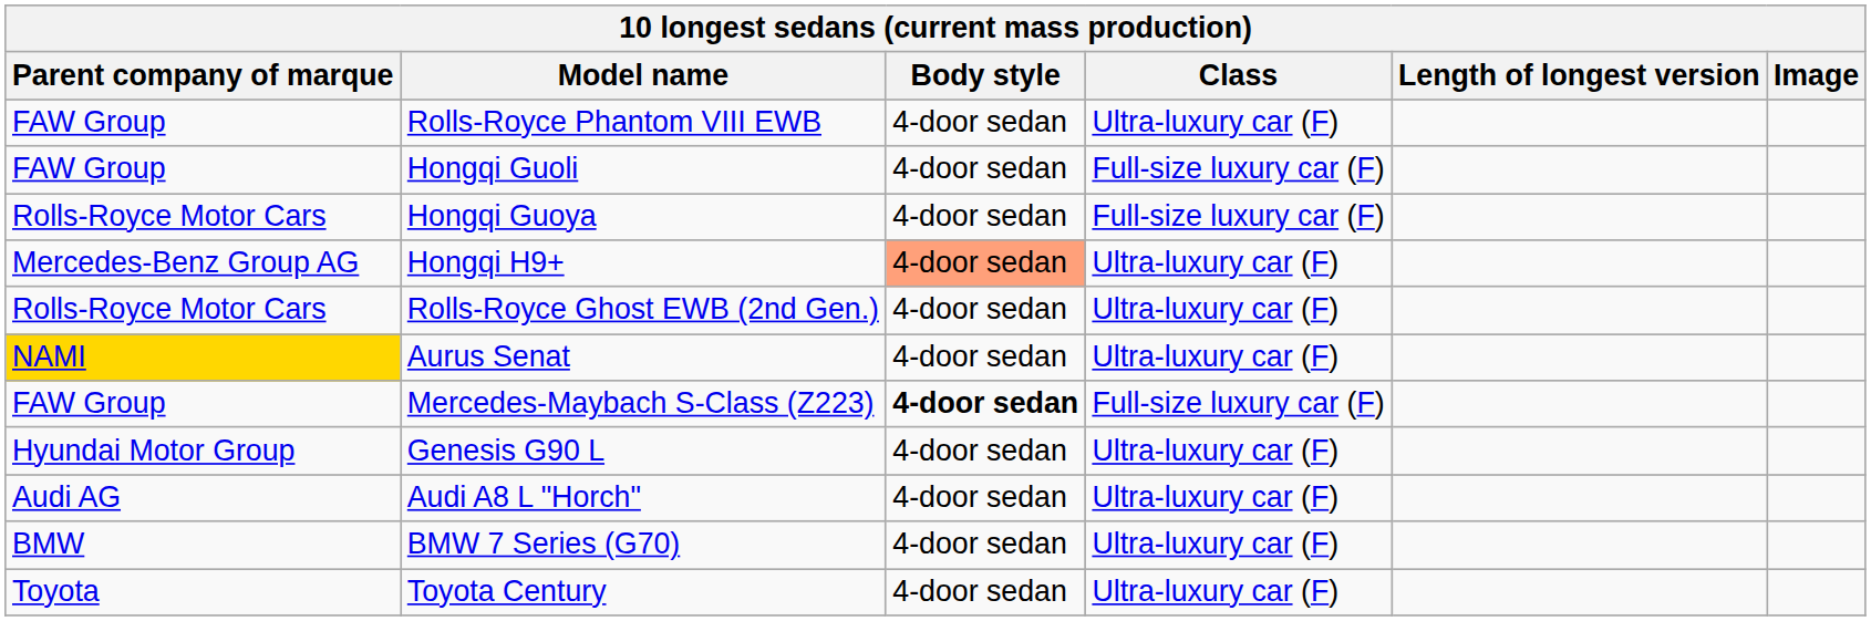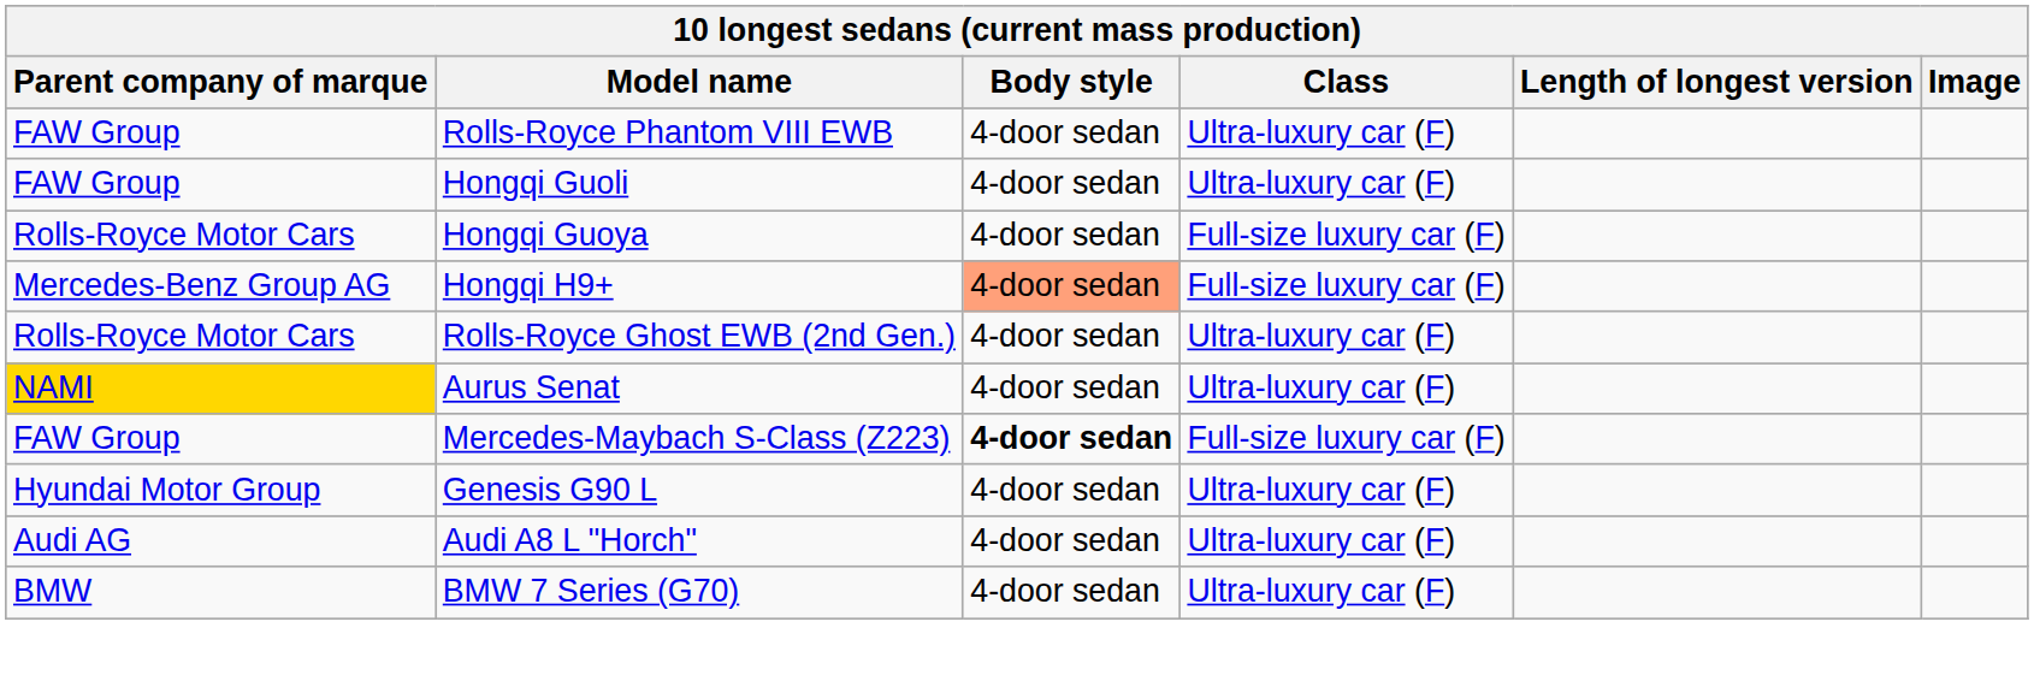 <table class="wikitable">
 <tr>
 <th colspan="6">10 longest sedans (current mass production)</th>
 </tr>
 <tr>
 <th>Parent company of marque</th>
 <th>Model name</th>
 <th>Body style</th>
 <th>Class</th>
 <th>Length of longest version</th>
 <th>Image</th>
 </tr>
 <tr>
 <td><a href='#'>FAW Group</a></td>
 <td><a href='#'>Rolls-Royce Phantom VIII EWB</a></td>
 <td>4-door sedan</td>
 <td><a href='#'>Ultra-luxury car</a> (<a href='#'>F</a>)</td>
 <td></td>
 <td></td>
 </tr>
 <tr>
 <td><a href='#'>FAW Group</a></td>
 <td><a href='#'>Hongqi Guoli</a></td>
 <td>4-door sedan</td>
-<td><a href='#'>Full-size luxury car</a> (<a href='#'>F</a>)</td>
+<td><a href='#'>Ultra-luxury car</a> (<a href='#'>F</a>)</td>
 <td></td>
 <td></td>
 </tr>
 <tr>
 <td><a href='#'>Rolls-Royce Motor Cars</a></td>
 <td><a href='#'>Hongqi Guoya</a></td>
 <td>4-door sedan</td>
 <td><a href='#'>Full-size luxury car</a> (<a href='#'>F</a>)</td>
 <td></td>
 <td></td>
 </tr>
 <tr>
 <td><a href='#'>Mercedes-Benz Group AG</a></td>
 <td><a href='#'>Hongqi H9+</a></td>
 <td style="background: lightsalmon;">4-door sedan</td>
-<td><a href='#'>Ultra-luxury car</a> (<a href='#'>F</a>)</td>
+<td><a href='#'>Full-size luxury car</a> (<a href='#'>F</a>)</td>
 <td></td>
 <td></td>
 </tr>
 <tr>
 <td><a href='#'>Rolls-Royce Motor Cars</a></td>
 <td><a href='#'>Rolls-Royce Ghost EWB (2nd Gen.)</a></td>
 <td>4-door sedan</td>
 <td><a href='#'>Ultra-luxury car</a> (<a href='#'>F</a>)</td>
 <td></td>
 <td></td>
 </tr>
 <tr>
 <td style="background: gold;"><a href='#'>NAMI</a></td>
 <td><a href='#'>Aurus Senat</a></td>
 <td>4-door sedan</td>
 <td><a href='#'>Ultra-luxury car</a> (<a href='#'>F</a>)</td>
 <td></td>
 <td></td>
 </tr>
 <tr>
 <td><a href='#'>FAW Group</a></td>
 <td><a href='#'>Mercedes-Maybach S-Class (Z223)</a></td>
 <td><strong>4-door sedan</strong></td>
 <td><a href='#'>Full-size luxury car</a> (<a href='#'>F</a>)</td>
 <td></td>
 <td></td>
 </tr>
 <tr>
 <td><a href='#'>Hyundai Motor Group</a></td>
 <td><a href='#'>Genesis G90 L</a></td>
 <td>4-door sedan</td>
 <td><a href='#'>Ultra-luxury car</a> (<a href='#'>F</a>)</td>
 <td></td>
 <td></td>
 </tr>
 <tr>
 <td><a href='#'>Audi AG</a></td>
 <td><a href='#'>Audi A8 L "Horch"</a></td>
 <td>4-door sedan</td>
 <td><a href='#'>Ultra-luxury car</a> (<a href='#'>F</a>)</td>
 <td></td>
 <td></td>
 </tr>
 <tr>
 <td><a href='#'>BMW</a></td>
 <td><a href='#'>BMW 7 Series (G70)</a></td>
 <td>4-door sedan</td>
 <td><a href='#'>Ultra-luxury car</a> (<a href='#'>F</a>)</td>
 <td></td>
 <td></td>
 </tr>
-<tr>
-<td><a href='#'>Toyota</a></td>
-<td><a href='#'>Toyota Century</a></td>
-<td>4-door sedan</td>
-<td><a href='#'>Ultra-luxury car</a> (<a href='#'>F</a>)</td>
-<td></td>
-<td></td>
-</tr>
 </table>
